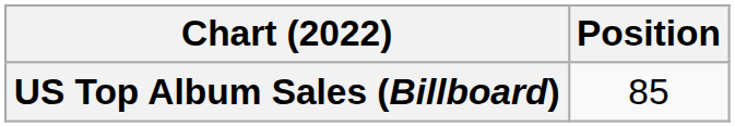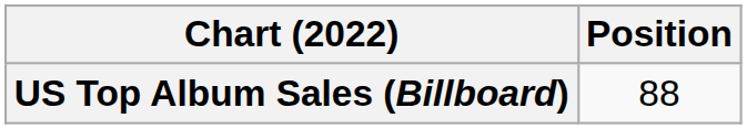 <table class="wikitable sortable plainrowheaders" style="text-align:center">
 <tr>
 <th scope="col">Chart (2022)</th>
 <th scope="col">Position</th>
 </tr>
 <tr>
 <th scope="row">US Top Album Sales (<em>Billboard</em>)</th>
-<td>85</td>
+<td>88</td>
 </tr>
 </table>
